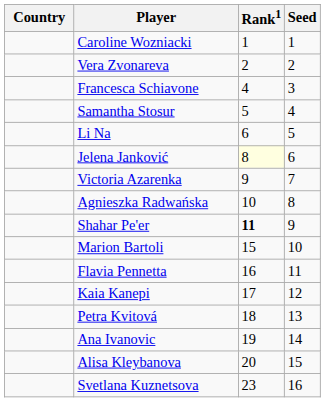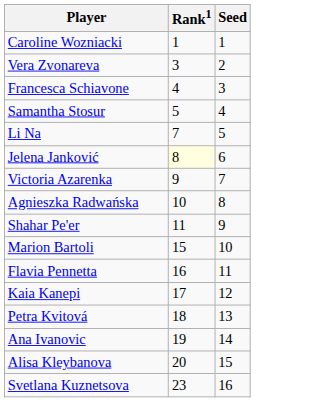 <table class="sortable wikitable">
 <tr>
-<th width="70">Country</th>
 <th width="175">Player</th>
 <th>Rank<sup>1</sup></th>
 <th>Seed</th>
 </tr>
 <tr>
-<td></td>
 <td><a href='#'>Caroline Wozniacki</a></td>
 <td>1</td>
 <td>1</td>
 </tr>
 <tr>
-<td></td>
 <td><a href='#'>Vera Zvonareva</a></td>
-<td>2</td>
+<td>3</td>
 <td>2</td>
 </tr>
 <tr>
-<td></td>
 <td><a href='#'>Francesca Schiavone</a></td>
 <td>4</td>
 <td>3</td>
 </tr>
 <tr>
-<td></td>
 <td><a href='#'>Samantha Stosur</a></td>
 <td>5</td>
 <td>4</td>
 </tr>
 <tr>
-<td></td>
 <td><a href='#'>Li Na</a></td>
-<td>6</td>
+<td>7</td>
 <td>5</td>
 </tr>
 <tr>
-<td></td>
 <td><a href='#'>Jelena Janković</a></td>
 <td style="background: lightyellow;">8</td>
 <td>6</td>
 </tr>
 <tr>
-<td></td>
 <td><a href='#'>Victoria Azarenka</a></td>
 <td>9</td>
 <td>7</td>
 </tr>
 <tr>
-<td></td>
 <td><a href='#'>Agnieszka Radwańska</a></td>
 <td>10</td>
 <td>8</td>
 </tr>
 <tr>
-<td></td>
 <td><a href='#'>Shahar Pe'er</a></td>
-<td><strong>11</strong></td>
+<td>11</td>
 <td>9</td>
 </tr>
 <tr>
-<td></td>
 <td><a href='#'>Marion Bartoli</a></td>
 <td>15</td>
 <td>10</td>
 </tr>
 <tr>
-<td></td>
 <td><a href='#'>Flavia Pennetta</a></td>
 <td>16</td>
 <td>11</td>
 </tr>
 <tr>
-<td></td>
 <td><a href='#'>Kaia Kanepi</a></td>
 <td>17</td>
 <td>12</td>
 </tr>
 <tr>
-<td></td>
 <td><a href='#'>Petra Kvitová</a></td>
 <td>18</td>
 <td>13</td>
 </tr>
 <tr>
-<td></td>
 <td><a href='#'>Ana Ivanovic</a></td>
 <td>19</td>
 <td>14</td>
 </tr>
 <tr>
-<td></td>
 <td><a href='#'>Alisa Kleybanova</a></td>
 <td>20</td>
 <td>15</td>
 </tr>
 <tr>
-<td></td>
 <td><a href='#'>Svetlana Kuznetsova</a></td>
 <td>23</td>
 <td>16</td>
 </tr>
 </table>
